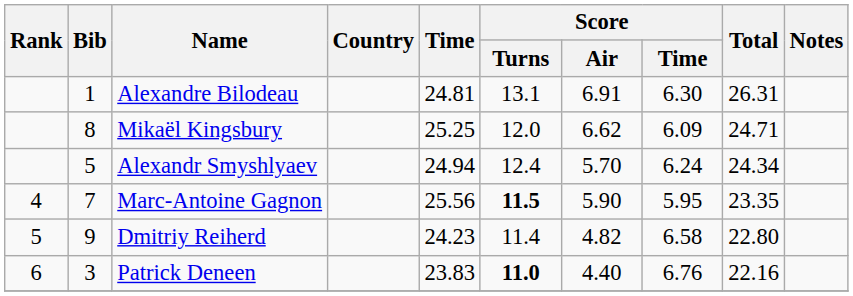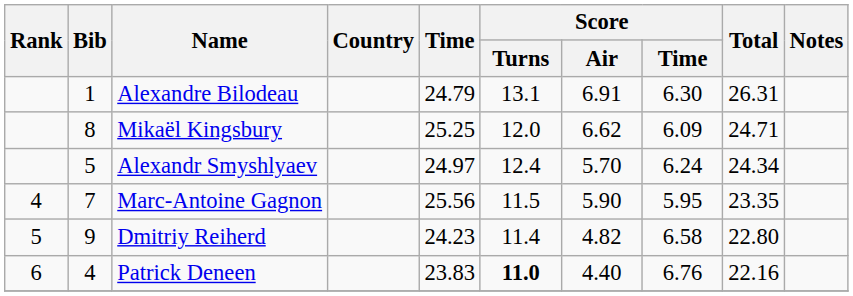 <table class="wikitable sortable" style="text-align:center">
 <tr>
 <th rowspan=2>Rank</th>
 <th rowspan=2>Bib</th>
 <th rowspan=2>Name</th>
 <th rowspan=2>Country</th>
 <th rowspan=2>Time</th>
 <th colspan=3>Score</th>
 <th rowspan=2>Total</th>
 <th rowspan=2>Notes</th>
 </tr>
 <tr>
 <th width=50>Turns</th>
 <th width=50>Air</th>
 <th width=50>Time</th>
 </tr>
 <tr>
 <td></td>
 <td>1</td>
 <td align=left><a href='#'>Alexandre Bilodeau</a></td>
 <td align=left></td>
-<td>24.81</td>
+<td>24.79</td>
 <td>13.1</td>
 <td>6.91</td>
 <td>6.30</td>
 <td>26.31</td>
 <td></td>
 </tr>
 <tr>
 <td></td>
 <td>8</td>
 <td align=left><a href='#'>Mikaël Kingsbury</a></td>
 <td align=left></td>
 <td>25.25</td>
 <td>12.0</td>
 <td>6.62</td>
 <td>6.09</td>
 <td>24.71</td>
 <td></td>
 </tr>
 <tr>
 <td></td>
 <td>5</td>
 <td align=left><a href='#'>Alexandr Smyshlyaev</a></td>
 <td align=left></td>
-<td>24.94</td>
+<td>24.97</td>
 <td>12.4</td>
 <td>5.70</td>
 <td>6.24</td>
 <td>24.34</td>
 <td></td>
 </tr>
 <tr>
 <td>4</td>
 <td>7</td>
 <td align=left><a href='#'>Marc-Antoine Gagnon</a></td>
 <td align=left></td>
 <td>25.56</td>
-<td><strong>11.5</strong></td>
+<td>11.5</td>
 <td>5.90</td>
 <td>5.95</td>
 <td>23.35</td>
 <td></td>
 </tr>
 <tr>
 <td>5</td>
 <td>9</td>
 <td align=left><a href='#'>Dmitriy Reiherd</a></td>
 <td align=left></td>
 <td>24.23</td>
 <td>11.4</td>
 <td>4.82</td>
 <td>6.58</td>
 <td>22.80</td>
 <td></td>
 </tr>
 <tr>
 <td>6</td>
-<td>3</td>
+<td>4</td>
 <td align=left><a href='#'>Patrick Deneen</a></td>
 <td align=left></td>
 <td>23.83</td>
 <td><strong>11.0</strong></td>
 <td>4.40</td>
 <td>6.76</td>
 <td>22.16</td>
 <td></td>
 </tr>
 <tr>
 </tr>
 </table>
